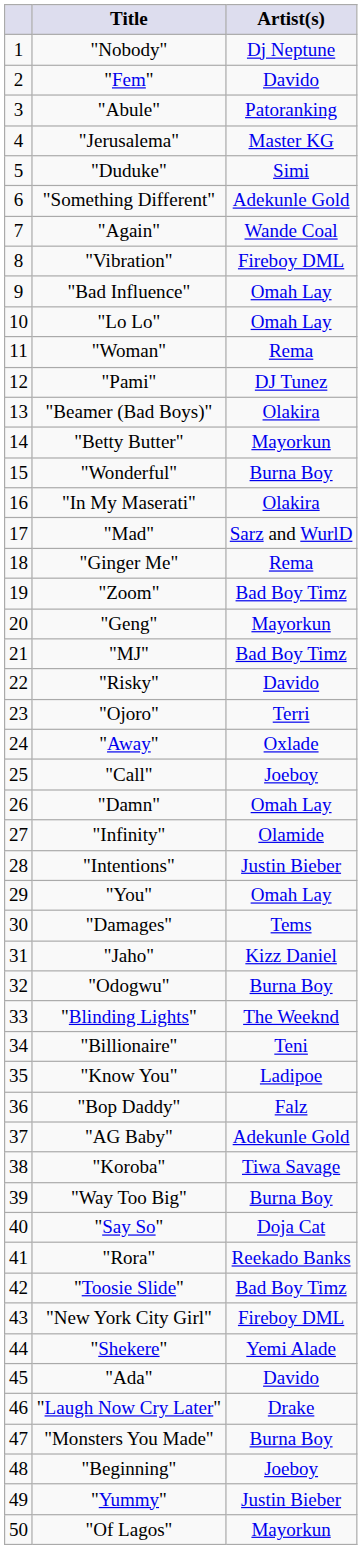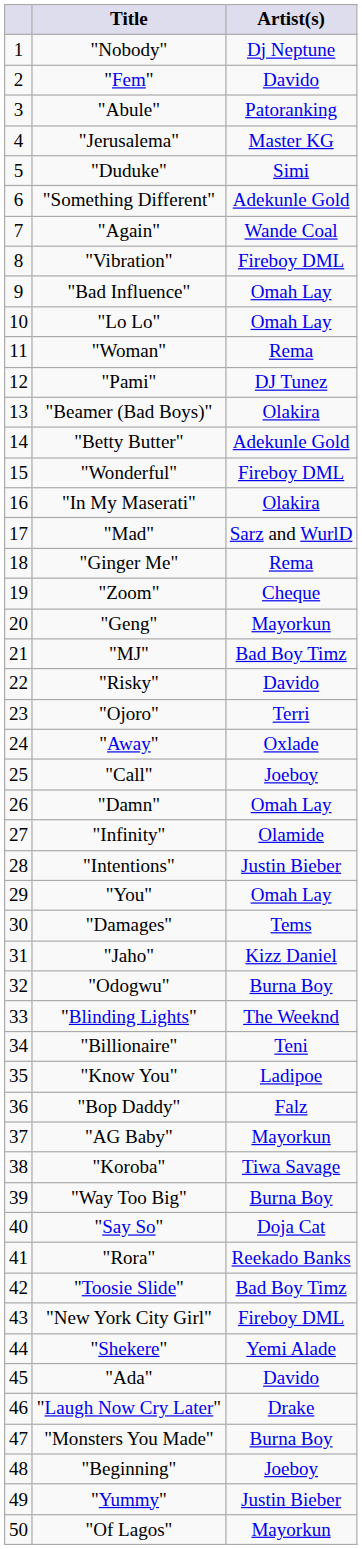 <table class="wikitable sortable" style="text-align: center">
 <tr>
 <th scope="col" style="background:#dde;"></th>
 <th scope="col" style="background:#dde;">Title</th>
 <th scope="col" style="background:#dde;">Artist(s)</th>
 </tr>
 <tr>
 <td scope="row">1</td>
 <td>"Nobody"</td>
 <td><a href='#'>Dj Neptune</a></td>
 </tr>
 <tr>
 <td scope="row">2</td>
 <td>"<a href='#'>Fem</a>"</td>
 <td><a href='#'>Davido</a></td>
 </tr>
 <tr>
 <td scope="row">3</td>
 <td>"Abule"</td>
 <td><a href='#'>Patoranking</a></td>
 </tr>
 <tr>
 <td scope="row">4</td>
 <td>"Jerusalema"</td>
 <td><a href='#'>Master KG</a></td>
 </tr>
 <tr>
 <td scope="row">5</td>
 <td>"Duduke"</td>
 <td><a href='#'>Simi</a></td>
 </tr>
 <tr>
 <td scope="row">6</td>
 <td>"Something Different"</td>
 <td><a href='#'>Adekunle Gold</a></td>
 </tr>
 <tr>
 <td scope="row">7</td>
 <td>"Again"</td>
 <td><a href='#'>Wande Coal</a></td>
 </tr>
 <tr>
 <td scope="row">8</td>
 <td>"Vibration"</td>
 <td><a href='#'>Fireboy DML</a></td>
 </tr>
 <tr>
 <td scope="row">9</td>
 <td>"Bad Influence"</td>
 <td><a href='#'>Omah Lay</a></td>
 </tr>
 <tr>
 <td scope="row">10</td>
 <td>"Lo Lo"</td>
 <td><a href='#'>Omah Lay</a></td>
 </tr>
 <tr>
 <td scope="row">11</td>
 <td>"Woman"</td>
 <td><a href='#'>Rema</a></td>
 </tr>
 <tr>
 <td scope="row">12</td>
 <td>"Pami"</td>
 <td><a href='#'>DJ Tunez</a></td>
 </tr>
 <tr>
 <td scope="row">13</td>
 <td>"Beamer (Bad Boys)"</td>
 <td><a href='#'>Olakira</a></td>
 </tr>
 <tr>
 <td scope="row">14</td>
 <td>"Betty Butter"</td>
-<td><a href='#'>Mayorkun</a></td>
+<td><a href='#'>Adekunle Gold</a></td>
 </tr>
 <tr>
 <td scope="row">15</td>
 <td>"Wonderful"</td>
-<td><a href='#'>Burna Boy</a></td>
+<td><a href='#'>Fireboy DML</a></td>
 </tr>
 <tr>
 <td scope="row">16</td>
 <td>"In My Maserati"</td>
 <td><a href='#'>Olakira</a></td>
 </tr>
 <tr>
 <td scope="row">17</td>
 <td>"Mad"</td>
 <td><a href='#'>Sarz</a> and <a href='#'>WurlD</a></td>
 </tr>
 <tr>
 <td scope="row">18</td>
 <td>"Ginger Me"</td>
 <td><a href='#'>Rema</a></td>
 </tr>
 <tr>
 <td scope="row">19</td>
 <td>"Zoom"</td>
-<td><a href='#'>Bad Boy Timz</a></td>
+<td><a href='#'>Cheque</a></td>
 </tr>
 <tr>
 <td scope="row">20</td>
 <td>"Geng"</td>
 <td><a href='#'>Mayorkun</a></td>
 </tr>
 <tr>
 <td scope="row">21</td>
 <td>"MJ"</td>
 <td><a href='#'>Bad Boy Timz</a></td>
 </tr>
 <tr>
 <td scope="row">22</td>
 <td>"Risky"</td>
 <td><a href='#'>Davido</a></td>
 </tr>
 <tr>
 <td scope="row">23</td>
 <td>"Ojoro"</td>
 <td><a href='#'>Terri</a></td>
 </tr>
 <tr>
 <td scope="row">24</td>
 <td>"<a href='#'>Away</a>"</td>
 <td><a href='#'>Oxlade</a></td>
 </tr>
 <tr>
 <td scope="row">25</td>
 <td>"Call"</td>
 <td><a href='#'>Joeboy</a></td>
 </tr>
 <tr>
 <td scope="row">26</td>
 <td>"Damn"</td>
 <td><a href='#'>Omah Lay</a></td>
 </tr>
 <tr>
 <td scope="row">27</td>
 <td>"Infinity"</td>
 <td><a href='#'>Olamide</a></td>
 </tr>
 <tr>
 <td scope="row">28</td>
 <td>"Intentions"</td>
 <td><a href='#'>Justin Bieber</a></td>
 </tr>
 <tr>
 <td scope="row">29</td>
 <td>"You"</td>
 <td><a href='#'>Omah Lay</a></td>
 </tr>
 <tr>
 <td scope="row">30</td>
 <td>"Damages"</td>
 <td><a href='#'>Tems</a></td>
 </tr>
 <tr>
 <td scope="row">31</td>
 <td>"Jaho"</td>
 <td><a href='#'>Kizz Daniel</a></td>
 </tr>
 <tr>
 <td scope="row">32</td>
 <td>"Odogwu"</td>
 <td><a href='#'>Burna Boy</a></td>
 </tr>
 <tr>
 <td scope="row">33</td>
 <td>"<a href='#'>Blinding Lights</a>"</td>
 <td><a href='#'>The Weeknd</a></td>
 </tr>
 <tr>
 <td scope="row">34</td>
 <td>"Billionaire"</td>
 <td><a href='#'>Teni</a></td>
 </tr>
 <tr>
 <td scope="row">35</td>
 <td>"Know You"</td>
 <td><a href='#'>Ladipoe</a></td>
 </tr>
 <tr>
 <td scope="row">36</td>
 <td>"Bop Daddy"</td>
 <td><a href='#'>Falz</a></td>
 </tr>
 <tr>
 <td scope="row">37</td>
 <td>"AG Baby"</td>
-<td><a href='#'>Adekunle Gold</a></td>
+<td><a href='#'>Mayorkun</a></td>
 </tr>
 <tr>
 <td scope="row">38</td>
 <td>"Koroba"</td>
 <td><a href='#'>Tiwa Savage</a></td>
 </tr>
 <tr>
 <td scope="row">39</td>
 <td>"Way Too Big"</td>
 <td><a href='#'>Burna Boy</a></td>
 </tr>
 <tr>
 <td scope="row">40</td>
 <td>"<a href='#'>Say So</a>"</td>
 <td><a href='#'>Doja Cat</a></td>
 </tr>
 <tr>
 <td scope="row">41</td>
 <td>"Rora"</td>
 <td><a href='#'>Reekado Banks</a></td>
 </tr>
 <tr>
 <td scope="row">42</td>
 <td>"<a href='#'>Toosie Slide</a>"</td>
 <td><a href='#'>Bad Boy Timz</a></td>
 </tr>
 <tr>
 <td scope="row">43</td>
 <td>"New York City Girl"</td>
 <td><a href='#'>Fireboy DML</a></td>
 </tr>
 <tr>
 <td scope="row">44</td>
 <td>"<a href='#'>Shekere</a>"</td>
 <td><a href='#'>Yemi Alade</a></td>
 </tr>
 <tr>
 <td scope="row">45</td>
 <td>"Ada"</td>
 <td><a href='#'>Davido</a></td>
 </tr>
 <tr>
 <td scope="row">46</td>
 <td>"<a href='#'>Laugh Now Cry Later</a>"</td>
 <td><a href='#'>Drake</a></td>
 </tr>
 <tr>
 <td scope="row">47</td>
 <td>"Monsters You Made"</td>
 <td><a href='#'>Burna Boy</a></td>
 </tr>
 <tr>
 <td scope="row">48</td>
 <td>"Beginning"</td>
 <td><a href='#'>Joeboy</a></td>
 </tr>
 <tr>
 <td scope="row">49</td>
 <td>"<a href='#'>Yummy</a>"</td>
 <td><a href='#'>Justin Bieber</a></td>
 </tr>
 <tr>
 <td scope="row">50</td>
 <td>"Of Lagos"</td>
 <td><a href='#'>Mayorkun</a></td>
 </tr>
 </table>
